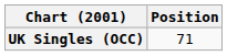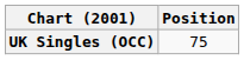 <table class="wikitable plainrowheaders" style="text-align:center">
 <tr>
 <th scope="col">Chart (2001)</th>
 <th scope="col">Position</th>
 </tr>
 <tr>
 <th scope="row">UK Singles (OCC)</th>
-<td>71</td>
+<td>75</td>
 </tr>
 </table>
